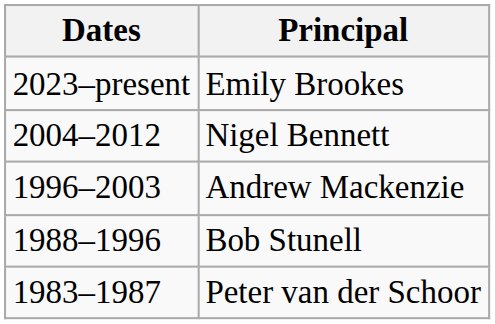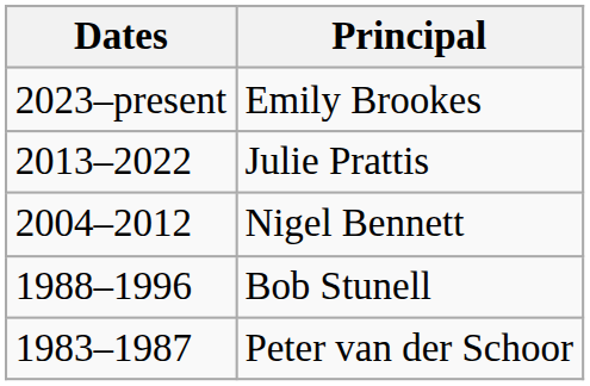 <table class="wikitable">
 <tr>
 <th>Dates</th>
 <th>Principal</th>
 </tr>
 <tr>
 <td>2023–present</td>
 <td>Emily Brookes</td>
 </tr>
 <tr>
+<td>2013–2022</td>
+<td>Julie Prattis</td>
+</tr>
+<tr>
 <td>2004–2012</td>
 <td>Nigel Bennett</td>
-</tr>
-<tr>
-<td>1996–2003</td>
-<td>Andrew Mackenzie</td>
 </tr>
 <tr>
 <td>1988–1996</td>
 <td>Bob Stunell</td>
 </tr>
 <tr>
 <td>1983–1987</td>
 <td>Peter van der Schoor</td>
 </tr>
 </table>
